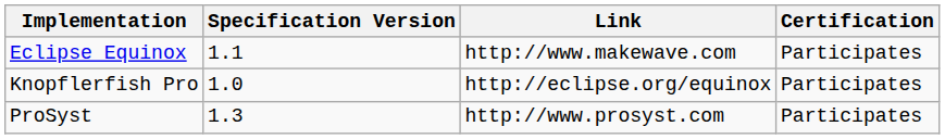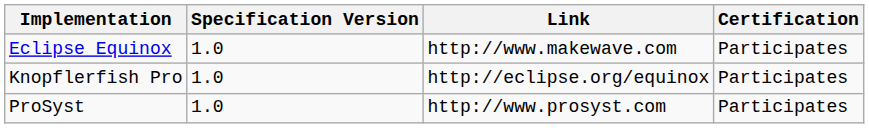 <table class="wikitable sortable">
 <tr>
 <th>Implementation</th>
 <th>Specification Version</th>
 <th>Link</th>
 <th>Certification</th>
 </tr>
 <tr>
 <td><a href='#'>Eclipse Equinox</a></td>
-<td>1.1</td>
+<td>1.0</td>
 <td>http://www.makewave.com</td>
 <td>Participates</td>
 </tr>
 <tr>
 <td>Knopflerfish Pro</td>
 <td>1.0</td>
 <td>http://eclipse.org/equinox</td>
 <td>Participates</td>
 </tr>
 <tr>
 <td>ProSyst</td>
-<td>1.3</td>
+<td>1.0</td>
 <td>http://www.prosyst.com</td>
 <td>Participates</td>
 </tr>
 </table>
